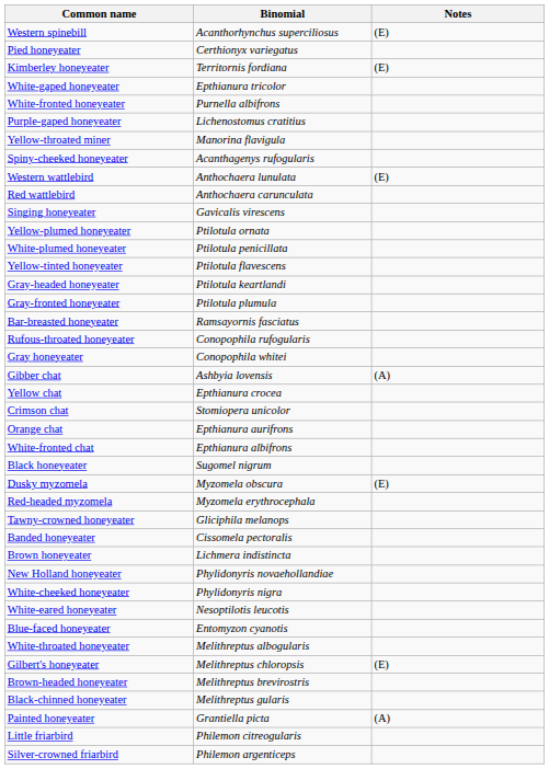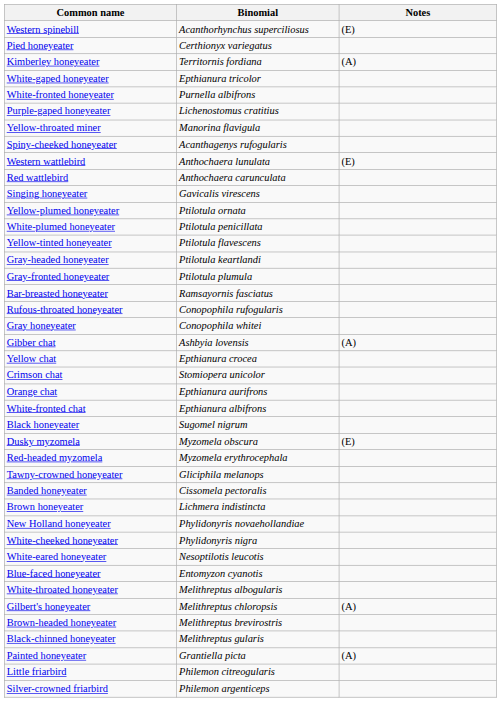 <table style="width:60%;" class="wikitable">
 <tr>
 <th width=35%>Common name</th>
 <th width=33%>Binomial</th>
 <th width=32%>Notes</th>
 </tr>
 <tr>
 <td><a href='#'>Western spinebill</a></td>
 <td><em>Acanthorhynchus superciliosus</em></td>
 <td>(E)</td>
 </tr>
 <tr>
 <td><a href='#'>Pied honeyeater</a></td>
 <td><em>Certhionyx variegatus</em></td>
 <td></td>
 </tr>
 <tr>
 <td><a href='#'>Kimberley honeyeater</a></td>
 <td><em>Territornis fordiana</em></td>
-<td>(E)</td>
+<td>(A)</td>
 </tr>
 <tr>
 <td><a href='#'>White-gaped honeyeater</a></td>
 <td><em>Epthianura tricolor</em></td>
 <td></td>
 </tr>
 <tr>
 <td><a href='#'>White-fronted honeyeater</a></td>
 <td><em>Purnella albifrons</em></td>
 <td></td>
 </tr>
 <tr>
 <td><a href='#'>Purple-gaped honeyeater</a></td>
 <td><em>Lichenostomus cratitius</em></td>
 <td></td>
 </tr>
 <tr>
 <td><a href='#'>Yellow-throated miner</a></td>
 <td><em>Manorina flavigula</em></td>
 <td></td>
 </tr>
 <tr>
 <td><a href='#'>Spiny-cheeked honeyeater</a></td>
 <td><em>Acanthagenys rufogularis</em></td>
 <td></td>
 </tr>
 <tr>
 <td><a href='#'>Western wattlebird</a></td>
 <td><em>Anthochaera lunulata</em></td>
 <td>(E)</td>
 </tr>
 <tr>
 <td><a href='#'>Red wattlebird</a></td>
 <td><em>Anthochaera carunculata</em></td>
 <td></td>
 </tr>
 <tr>
 <td><a href='#'>Singing honeyeater</a></td>
 <td><em>Gavicalis virescens</em></td>
 <td></td>
 </tr>
 <tr>
 <td><a href='#'>Yellow-plumed honeyeater</a></td>
 <td><em>Ptilotula ornata</em></td>
 <td></td>
 </tr>
 <tr>
 <td><a href='#'>White-plumed honeyeater</a></td>
 <td><em>Ptilotula penicillata</em></td>
 <td></td>
 </tr>
 <tr>
 <td><a href='#'>Yellow-tinted honeyeater</a></td>
 <td><em>Ptilotula flavescens</em></td>
 <td></td>
 </tr>
 <tr>
 <td><a href='#'>Gray-headed honeyeater</a></td>
 <td><em>Ptilotula keartlandi</em></td>
 <td></td>
 </tr>
 <tr>
 <td><a href='#'>Gray-fronted honeyeater</a></td>
 <td><em>Ptilotula plumula</em></td>
 <td></td>
 </tr>
 <tr>
 <td><a href='#'>Bar-breasted honeyeater</a></td>
 <td><em>Ramsayornis fasciatus</em></td>
 <td></td>
 </tr>
 <tr>
 <td><a href='#'>Rufous-throated honeyeater</a></td>
 <td><em>Conopophila rufogularis</em></td>
 <td></td>
 </tr>
 <tr>
 <td><a href='#'>Gray honeyeater</a></td>
 <td><em>Conopophila whitei</em></td>
 <td></td>
 </tr>
 <tr>
 <td><a href='#'>Gibber chat</a></td>
 <td><em>Ashbyia lovensis</em></td>
 <td>(A)</td>
 </tr>
 <tr>
 <td><a href='#'>Yellow chat</a></td>
 <td><em>Epthianura crocea</em></td>
 <td></td>
 </tr>
 <tr>
 <td><a href='#'>Crimson chat</a></td>
 <td><em>Stomiopera unicolor</em></td>
 <td></td>
 </tr>
 <tr>
 <td><a href='#'>Orange chat</a></td>
 <td><em>Epthianura aurifrons</em></td>
 <td></td>
 </tr>
 <tr>
 <td><a href='#'>White-fronted chat</a></td>
 <td><em>Epthianura albifrons</em></td>
 <td></td>
 </tr>
 <tr>
 <td><a href='#'>Black honeyeater</a></td>
 <td><em>Sugomel nigrum</em></td>
 <td></td>
 </tr>
 <tr>
 <td><a href='#'>Dusky myzomela</a></td>
 <td><em>Myzomela obscura</em></td>
 <td>(E)</td>
 </tr>
 <tr>
 <td><a href='#'>Red-headed myzomela</a></td>
 <td><em>Myzomela erythrocephala</em></td>
 <td></td>
 </tr>
 <tr>
 <td><a href='#'>Tawny-crowned honeyeater</a></td>
 <td><em>Gliciphila melanops</em></td>
 <td></td>
 </tr>
 <tr>
 <td><a href='#'>Banded honeyeater</a></td>
 <td><em>Cissomela pectoralis</em></td>
 <td></td>
 </tr>
 <tr>
 <td><a href='#'>Brown honeyeater</a></td>
 <td><em>Lichmera indistincta</em></td>
 <td></td>
 </tr>
 <tr>
 <td><a href='#'>New Holland honeyeater</a></td>
 <td><em>Phylidonyris novaehollandiae</em></td>
 <td></td>
 </tr>
 <tr>
 <td><a href='#'>White-cheeked honeyeater</a></td>
 <td><em>Phylidonyris nigra</em></td>
 <td></td>
 </tr>
 <tr>
 <td><a href='#'>White-eared honeyeater</a></td>
 <td><em>Nesoptilotis leucotis</em></td>
 <td></td>
 </tr>
 <tr>
 <td><a href='#'>Blue-faced honeyeater</a></td>
 <td><em>Entomyzon cyanotis</em></td>
 <td></td>
 </tr>
 <tr>
 <td><a href='#'>White-throated honeyeater</a></td>
 <td><em>Melithreptus albogularis</em></td>
 <td></td>
 </tr>
 <tr>
 <td><a href='#'>Gilbert's honeyeater</a></td>
 <td><em>Melithreptus chloropsis</em></td>
-<td>(E)</td>
+<td>(A)</td>
 </tr>
 <tr>
 <td><a href='#'>Brown-headed honeyeater</a></td>
 <td><em>Melithreptus brevirostris</em></td>
 <td></td>
 </tr>
 <tr>
 <td><a href='#'>Black-chinned honeyeater</a></td>
 <td><em>Melithreptus gularis</em></td>
 <td></td>
 </tr>
 <tr>
 <td><a href='#'>Painted honeyeater</a></td>
 <td><em>Grantiella picta</em></td>
 <td>(A)</td>
 </tr>
 <tr>
 <td><a href='#'>Little friarbird</a></td>
 <td><em>Philemon citreogularis</em></td>
 <td></td>
 </tr>
 <tr>
 <td><a href='#'>Silver-crowned friarbird</a></td>
 <td><em>Philemon argenticeps</em></td>
 <td></td>
 </tr>
 </table>
